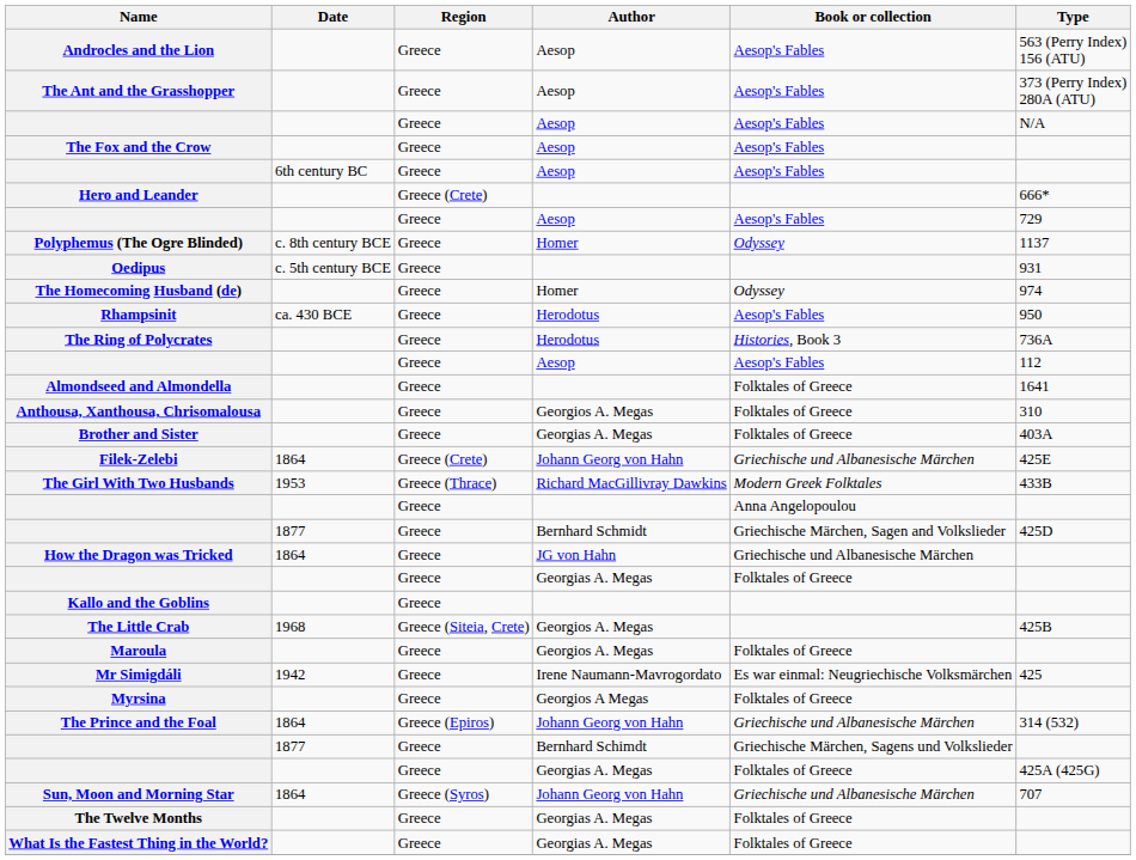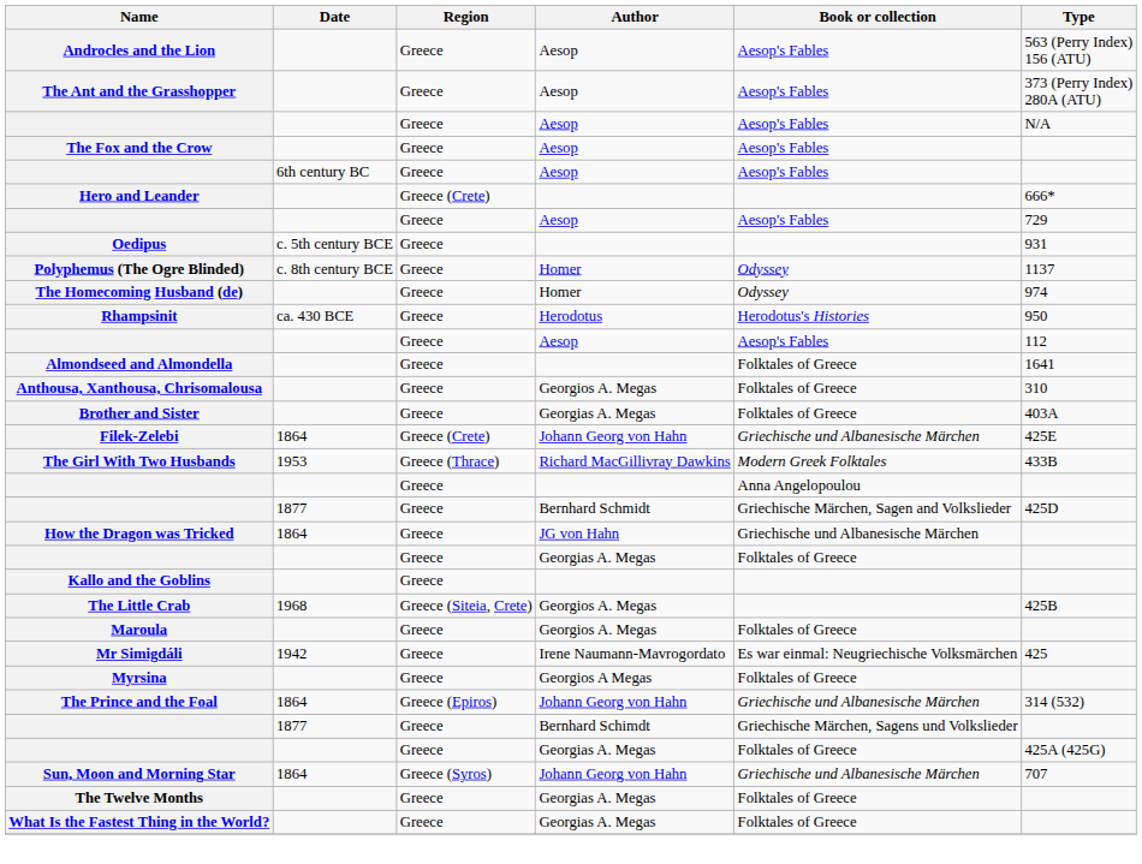 <table class="wikitable sortable">
 <tr>
 <th scope="col">Name</th>
 <th scope="col">Date</th>
 <th scope="col">Region</th>
 <th scope="col">Author</th>
 <th scope="col">Book or collection</th>
 <th scope="col">Type</th>
 </tr>
 <tr>
 <th><a href='#'>Androcles and the Lion</a></th>
 <td></td>
 <td>Greece</td>
 <td>Aesop</td>
 <td><a href='#'>Aesop's Fables</a></td>
 <td>563 (Perry Index) <br> 156 (ATU)</td>
 </tr>
 <tr>
 <th><a href='#'>The Ant and the Grasshopper</a></th>
 <td></td>
 <td>Greece</td>
 <td>Aesop</td>
 <td><a href='#'>Aesop's Fables</a></td>
 <td>373 (Perry Index) <br> 280A (ATU)</td>
 </tr>
 <tr>
 <th></th>
 <td></td>
 <td>Greece</td>
 <td><a href='#'>Aesop</a></td>
 <td><a href='#'>Aesop's Fables</a></td>
 <td>N/A</td>
 </tr>
 <tr>
 <th><a href='#'>The Fox and the Crow</a></th>
 <td></td>
 <td>Greece</td>
 <td><a href='#'>Aesop</a></td>
 <td><a href='#'>Aesop's Fables</a></td>
 <td></td>
 </tr>
 <tr>
 <th></th>
 <td>6th century BC</td>
 <td>Greece</td>
 <td><a href='#'>Aesop</a></td>
 <td><a href='#'>Aesop's Fables</a></td>
 <td></td>
 </tr>
 <tr>
 <th><a href='#'>Hero and Leander</a></th>
 <td></td>
 <td>Greece (<a href='#'>Crete</a>)</td>
 <td></td>
 <td></td>
 <td>666*</td>
 </tr>
 <tr>
 <th></th>
 <td></td>
 <td>Greece</td>
 <td><a href='#'>Aesop</a></td>
 <td><a href='#'>Aesop's Fables</a></td>
 <td>729</td>
 </tr>
 <tr>
+<th><a href='#'>Oedipus</a></th>
+<td>c. 5th century BCE</td>
+<td>Greece</td>
+<td></td>
+<td></td>
+<td>931</td>
+</tr>
+<tr>
 <th><a href='#'>Polyphemus</a> (The Ogre Blinded)</th>
 <td>c. 8th century BCE</td>
 <td>Greece</td>
 <td><a href='#'>Homer</a></td>
 <td><em><a href='#'>Odyssey</a></em></td>
 <td>1137</td>
-</tr>
-<tr>
-<th><a href='#'>Oedipus</a></th>
-<td>c. 5th century BCE</td>
-<td>Greece</td>
-<td></td>
-<td></td>
-<td>931</td>
 </tr>
 <tr>
 <th><a href='#'>The Homecoming</a> <a href='#'>Husband</a> (<a href='#'>de</a>)</th>
 <td></td>
 <td>Greece</td>
 <td>Homer</td>
 <td><em>Odyssey</em></td>
 <td>974</td>
 </tr>
 <tr>
 <th><a href='#'>Rhampsinit</a></th>
 <td>ca. 430 BCE</td>
 <td>Greece</td>
 <td><a href='#'>Herodotus</a></td>
-<td><a href='#'>Aesop's Fables</a></td>
+<td><a href='#'>Herodotus's <em>Histories</em></a></td>
 <td>950</td>
-</tr>
-<tr>
-<th><a href='#'>The Ring of Polycrates</a></th>
-<td></td>
-<td>Greece</td>
-<td><a href='#'>Herodotus</a></td>
-<td><em><a href='#'>Histories</a></em>, Book 3</td>
-<td>736A</td>
 </tr>
 <tr>
 <th></th>
 <td></td>
 <td>Greece</td>
 <td><a href='#'>Aesop</a></td>
 <td><a href='#'>Aesop's Fables</a></td>
 <td>112</td>
 </tr>
 <tr>
 <th><a href='#'>Almondseed and Almondella</a></th>
 <td></td>
 <td>Greece</td>
 <td></td>
 <td>Folktales of Greece</td>
 <td>1641</td>
 </tr>
 <tr>
 <th><a href='#'>Anthousa, Xanthousa, Chrisomalousa</a></th>
 <td></td>
 <td>Greece</td>
 <td>Georgios A. Megas</td>
 <td>Folktales of Greece</td>
 <td>310</td>
 </tr>
 <tr>
 <th><a href='#'>Brother and Sister</a></th>
 <td></td>
 <td>Greece</td>
 <td>Georgias A. Megas</td>
 <td>Folktales of Greece</td>
 <td>403A</td>
 </tr>
 <tr>
 <th><a href='#'>Filek-Zelebi</a></th>
 <td>1864</td>
 <td>Greece (<a href='#'>Crete</a>)</td>
 <td><a href='#'>Johann Georg von Hahn</a></td>
 <td><em>Griechische und Albanesische Märchen</em></td>
 <td>425E</td>
 </tr>
 <tr>
 <th><a href='#'>The Girl With Two Husbands</a></th>
 <td>1953</td>
 <td>Greece (<a href='#'>Thrace</a>)</td>
 <td><a href='#'>Richard MacGillivray Dawkins</a></td>
 <td><em>Modern Greek Folktales</em></td>
 <td>433B</td>
 </tr>
 <tr>
 <th></th>
 <td></td>
 <td>Greece</td>
 <td></td>
 <td>Anna Angelopoulou</td>
 <td></td>
 </tr>
 <tr>
 <th></th>
 <td>1877</td>
 <td>Greece</td>
 <td>Bernhard Schmidt</td>
 <td>Griechische Märchen, Sagen and Volkslieder</td>
 <td>425D</td>
 </tr>
 <tr>
 <th><a href='#'>How the Dragon was Tricked</a></th>
 <td>1864</td>
 <td>Greece</td>
 <td><a href='#'>JG von Hahn</a></td>
 <td>Griechische und Albanesische Märchen</td>
 <td></td>
 </tr>
 <tr>
 <th></th>
 <td></td>
 <td>Greece</td>
 <td>Georgias A. Megas</td>
 <td>Folktales of Greece</td>
 <td></td>
 </tr>
 <tr>
 <th><a href='#'>Kallo and the Goblins</a></th>
 <td></td>
 <td>Greece</td>
 <td></td>
 <td></td>
 <td></td>
 </tr>
 <tr>
 <th><a href='#'>The Little Crab</a></th>
 <td>1968</td>
 <td>Greece (<a href='#'>Siteia</a>, <a href='#'>Crete</a>)</td>
 <td>Georgios A. Megas</td>
 <td></td>
 <td>425B</td>
 </tr>
 <tr>
 <th><a href='#'>Maroula</a></th>
 <td></td>
 <td>Greece</td>
 <td>Georgios A. Megas</td>
 <td>Folktales of Greece</td>
 <td></td>
 </tr>
 <tr>
 <th><a href='#'>Mr Simigdáli</a></th>
 <td>1942</td>
 <td>Greece</td>
 <td>Irene Naumann-Mavrogordato</td>
 <td>Es war einmal: Neugriechische Volksmärchen</td>
 <td>425</td>
 </tr>
 <tr>
 <th><a href='#'>Myrsina</a></th>
 <td></td>
 <td>Greece</td>
 <td>Georgios A Megas</td>
 <td>Folktales of Greece</td>
 <td></td>
 </tr>
 <tr>
 <th><a href='#'>The Prince and the Foal</a></th>
 <td>1864</td>
 <td>Greece (<a href='#'>Epiros</a>)</td>
 <td><a href='#'>Johann Georg von Hahn</a></td>
 <td><em>Griechische und Albanesische Märchen</em></td>
 <td>314 (532)</td>
 </tr>
 <tr>
 <th></th>
 <td>1877</td>
 <td>Greece</td>
 <td>Bernhard Schimdt</td>
 <td>Griechische Märchen, Sagens und Volkslieder</td>
 <td></td>
 </tr>
 <tr>
 <th></th>
 <td></td>
 <td>Greece</td>
 <td>Georgias A. Megas</td>
 <td>Folktales of Greece</td>
 <td>425A (425G)</td>
 </tr>
 <tr>
 <th><a href='#'>Sun, Moon and Morning Star</a></th>
 <td>1864</td>
 <td>Greece (<a href='#'>Syros</a>)</td>
 <td><a href='#'>Johann Georg von Hahn</a></td>
 <td><em>Griechische und Albanesische Märchen</em></td>
 <td>707</td>
 </tr>
 <tr>
 <th>The Twelve Months</th>
 <td></td>
 <td>Greece</td>
 <td>Georgias A. Megas</td>
 <td>Folktales of Greece</td>
 <td></td>
 </tr>
 <tr>
 <th><a href='#'>What Is the Fastest Thing in the World?</a></th>
 <td></td>
 <td>Greece</td>
 <td>Georgias A. Megas</td>
 <td>Folktales of Greece</td>
 <td></td>
 </tr>
 <tr>
 </tr>
 </table>
